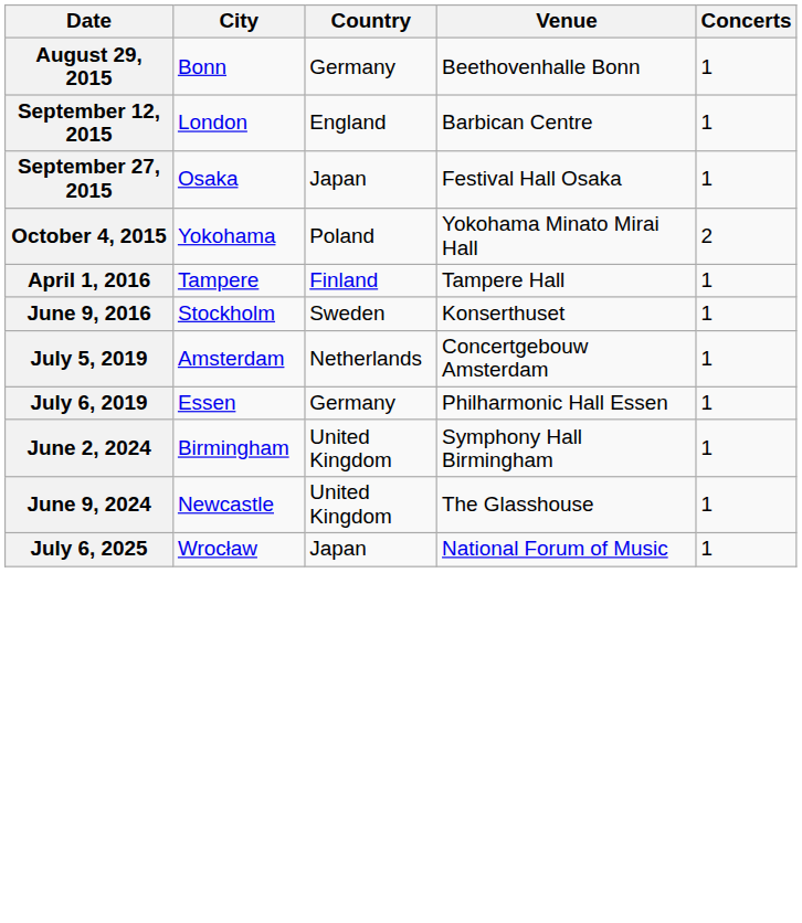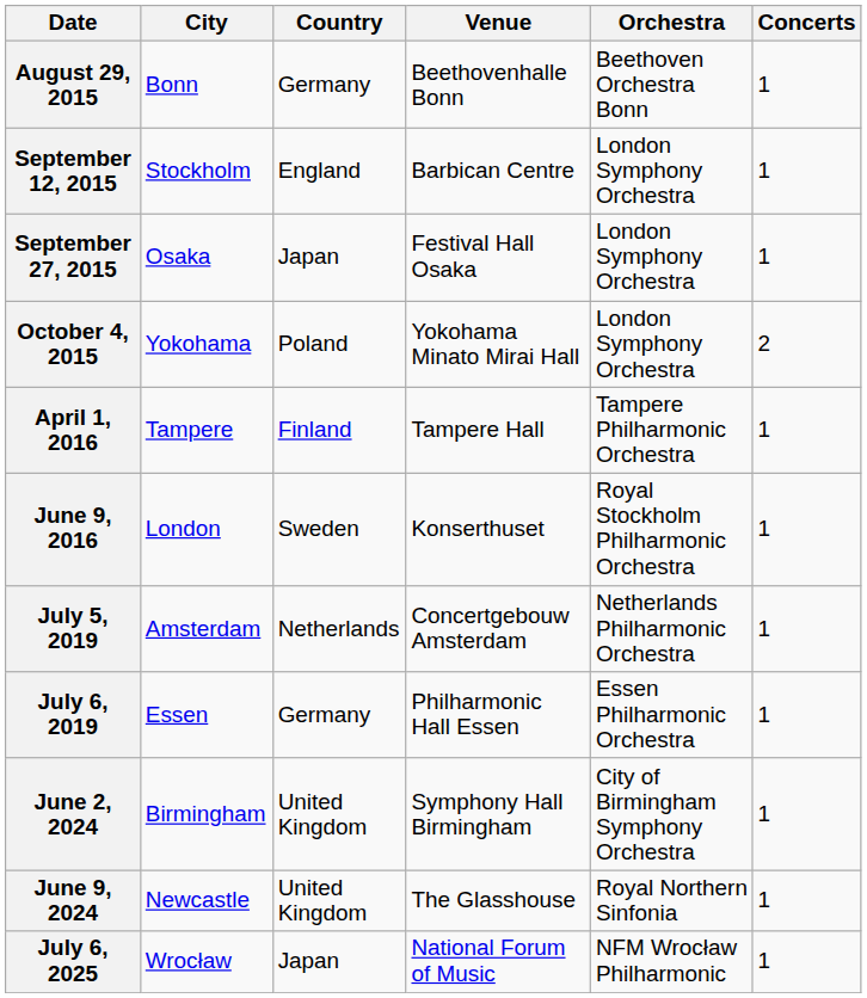 <table class="wikitable">
 <tr>
 <th scope="col" style="width:150px;">Date</th>
 <th scope="col" style="width:100px;">City</th>
 <th scope="col" style="width:100px;">Country</th>
 <th scope="col" style="width:250px;">Venue</th>
+<th scope="col" scope="col" style="width:275px;">Orchestra</th>
 <th style="width:50px;">Concerts</th>
 </tr>
 <tr>
 <th scope="row">August 29, 2015</th>
 <td><a href='#'>Bonn</a></td>
 <td>Germany</td>
 <td>Beethovenhalle Bonn</td>
+<td>Beethoven Orchestra Bonn</td>
 <td>1</td>
 </tr>
 <tr>
 <th scope="row">September 12, 2015</th>
-<td><a href='#'>London</a></td>
+<td><a href='#'>Stockholm</a></td>
 <td>England</td>
 <td>Barbican Centre</td>
+<td>London Symphony Orchestra</td>
 <td>1</td>
 </tr>
 <tr>
 <th scope="row">September 27, 2015</th>
 <td><a href='#'>Osaka</a></td>
 <td>Japan</td>
 <td>Festival Hall Osaka</td>
+<td>London Symphony Orchestra</td>
 <td>1</td>
 </tr>
 <tr>
 <th scope="row">October 4, 2015</th>
 <td><a href='#'>Yokohama</a></td>
 <td>Poland</td>
 <td>Yokohama Minato Mirai Hall</td>
+<td>London Symphony Orchestra</td>
 <td>2</td>
 </tr>
 <tr>
 <th scope="row">April 1, 2016</th>
 <td><a href='#'>Tampere</a></td>
 <td><a href='#'>Finland</a></td>
 <td>Tampere Hall</td>
+<td>Tampere Philharmonic Orchestra</td>
 <td>1</td>
 </tr>
 <tr>
 <th scope="row">June 9, 2016</th>
-<td><a href='#'>Stockholm</a></td>
+<td><a href='#'>London</a></td>
 <td>Sweden</td>
 <td>Konserthuset</td>
+<td>Royal Stockholm Philharmonic Orchestra</td>
 <td>1</td>
 </tr>
 <tr>
 <th scope="row">July 5, 2019</th>
 <td><a href='#'>Amsterdam</a></td>
 <td>Netherlands</td>
 <td>Concertgebouw Amsterdam</td>
+<td>Netherlands Philharmonic Orchestra</td>
 <td>1</td>
 </tr>
 <tr>
 <th scope="row">July 6, 2019</th>
 <td><a href='#'>Essen</a></td>
 <td>Germany</td>
 <td>Philharmonic Hall Essen</td>
+<td>Essen Philharmonic Orchestra</td>
 <td>1</td>
 </tr>
 <tr>
 <th scope="row">June 2, 2024</th>
 <td><a href='#'>Birmingham</a></td>
 <td>United Kingdom</td>
 <td>Symphony Hall Birmingham</td>
+<td>City of Birmingham Symphony Orchestra</td>
 <td>1</td>
 </tr>
 <tr>
 <th>June 9, 2024</th>
 <td><a href='#'>Newcastle</a></td>
 <td>United Kingdom</td>
 <td>The Glasshouse</td>
+<td>Royal Northern Sinfonia</td>
 <td>1</td>
 </tr>
 <tr>
 <th>July 6, 2025</th>
 <td><a href='#'>Wrocław</a></td>
 <td>Japan</td>
 <td><a href='#'>National Forum of Music</a></td>
+<td>NFM Wrocław Philharmonic</td>
 <td>1</td>
 </tr>
 </table>
